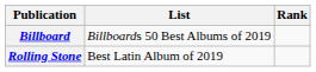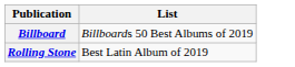 <table class="sortable wikitable plainrowheaders">
 <tr>
 <th scope="col">Publication</th>
 <th scope="col">List</th>
-<th scope="col">Rank</th>
 </tr>
 <tr>
 <th scope="row"><em><a href='#'>Billboard</a></em></th>
 <td><em>Billboard</em>s 50 Best Albums of 2019</td>
-<td></td>
 </tr>
 <tr>
 <th scope="row"><em><a href='#'>Rolling Stone</a></em></th>
 <td>Best Latin Album of 2019</td>
-<td></td>
 </tr>
 </table>
